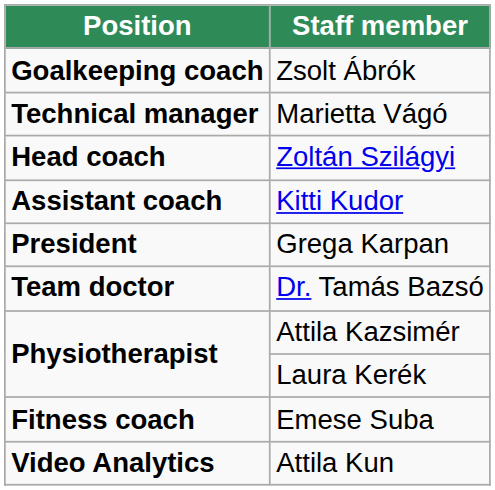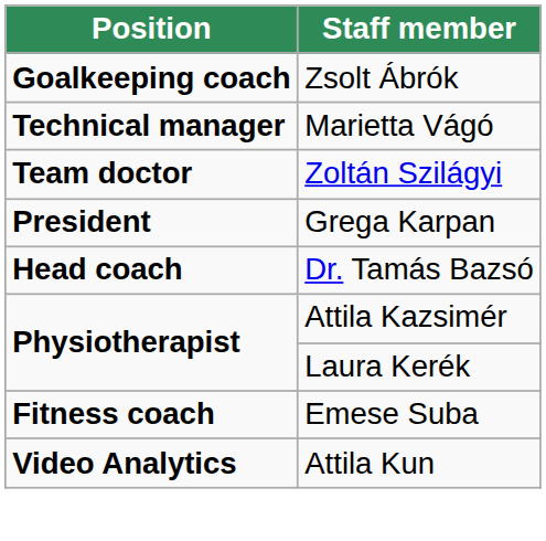 <table class="wikitable">
 <tr>
 <th style="color:white; background:seaGreen;">Position</th>
 <th style="color:white; background:seaGreen;">Staff member</th>
 </tr>
 <tr>
 <td><strong>Goalkeeping coach</strong></td>
 <td> Zsolt Ábrók</td>
 </tr>
 <tr>
 <td><strong>Technical manager</strong></td>
 <td> Marietta Vágó</td>
 </tr>
 <tr>
-<td><strong>Head coach</strong></td>
+<td><strong>Team doctor</strong></td>
 <td> <a href='#'>Zoltán Szilágyi</a></td>
-</tr>
-<tr>
-<td><strong>Assistant coach</strong></td>
-<td> <a href='#'>Kitti Kudor</a></td>
 </tr>
 <tr>
 <td><strong>President</strong></td>
 <td> Grega Karpan</td>
 </tr>
 <tr>
-<td><strong>Team doctor</strong></td>
+<td><strong>Head coach</strong></td>
 <td> <a href='#'>Dr.</a> Tamás Bazsó</td>
 </tr>
 <tr>
 <td rowspan=2><strong>Physiotherapist</strong></td>
 <td> Attila Kazsimér</td>
 </tr>
 <tr>
 <td> Laura Kerék</td>
 </tr>
 <tr>
 <td><strong>Fitness coach</strong></td>
 <td> Emese Suba</td>
 </tr>
 <tr>
 <td><strong>Video Analytics</strong></td>
 <td> Attila Kun</td>
 </tr>
 </table>
